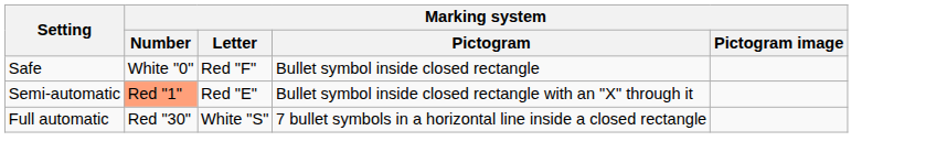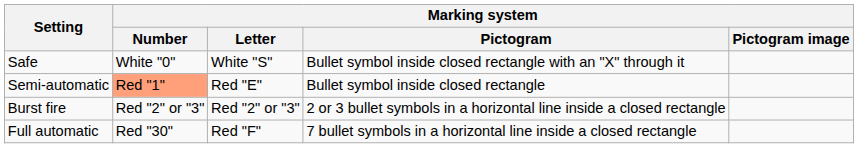 <table class="wikitable">
 <tr>
 <th rowspan="2">Setting</th>
 <th colspan="4">Marking system</th>
 </tr>
 <tr>
 <th>Number</th>
 <th>Letter</th>
 <th>Pictogram</th>
 <th>Pictogram image</th>
 </tr>
 <tr>
 <td>Safe</td>
 <td>White "0"</td>
-<td>Red "F"</td>
-<td>Bullet symbol inside closed rectangle</td>
+<td>White "S"</td>
+<td>Bullet symbol inside closed rectangle with an "X" through it</td>
 <td></td>
 </tr>
 <tr>
 <td>Semi-automatic</td>
 <td style="background: lightsalmon;">Red "1"</td>
 <td>Red "E"</td>
-<td>Bullet symbol inside closed rectangle with an "X" through it</td>
+<td>Bullet symbol inside closed rectangle</td>
+<td></td>
+</tr>
+<tr>
+<td>Burst fire</td>
+<td>Red "2" or "3"</td>
+<td>Red "2" or "3"</td>
+<td>2 or 3 bullet symbols in a horizontal line inside a closed rectangle</td>
 <td></td>
 </tr>
 <tr>
 <td>Full automatic</td>
 <td>Red "30"</td>
-<td>White "S"</td>
+<td>Red "F"</td>
 <td>7 bullet symbols in a horizontal line inside a closed rectangle</td>
 <td></td>
 </tr>
 </table>
